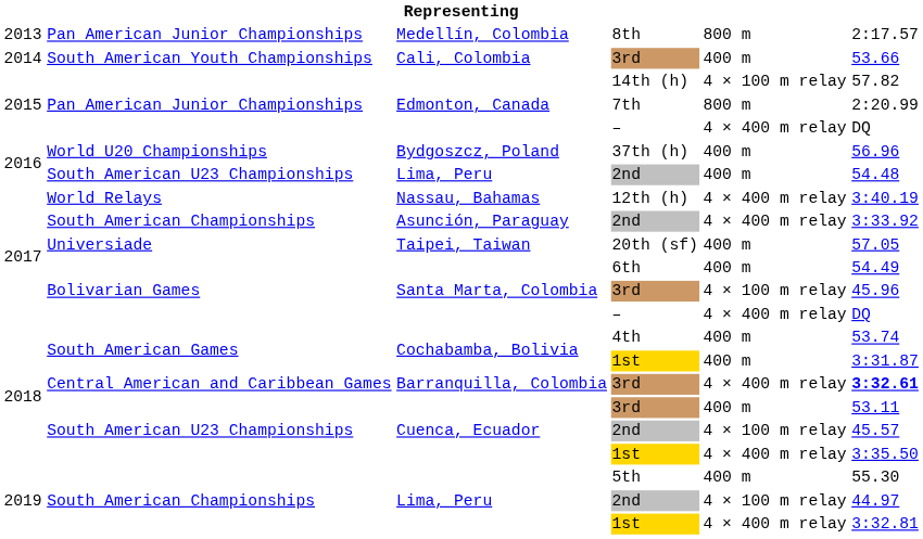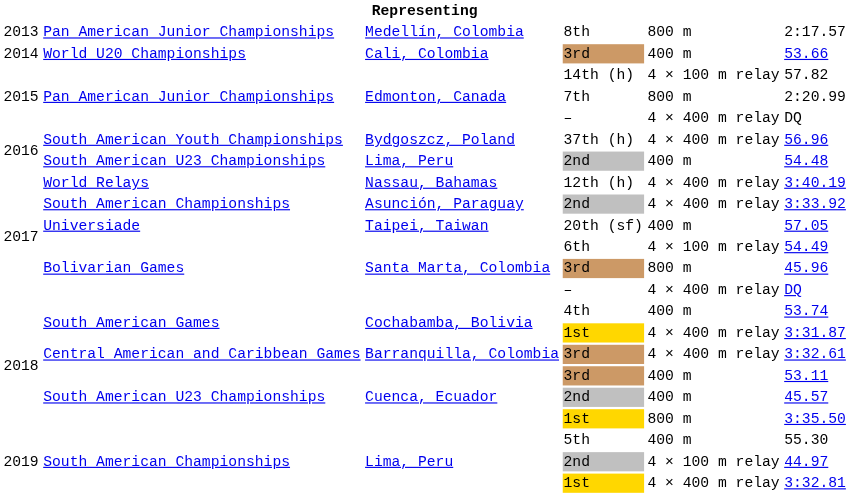 <table>
 <tr>
 <th colspan="6">Representing </th>
 </tr>
 <tr>
 <td>2013</td>
 <td><a href='#'>Pan American Junior Championships</a></td>
 <td><a href='#'>Medellín, Colombia</a></td>
 <td>8th</td>
 <td>800 m</td>
 <td>2:17.57</td>
 </tr>
 <tr>
 <td>2014</td>
-<td><a href='#'>South American Youth Championships</a></td>
+<td><a href='#'>World U20 Championships</a></td>
 <td><a href='#'>Cali, Colombia</a></td>
 <td bgcolor=cc9966>3rd</td>
 <td>400 m</td>
 <td><a href='#'>53.66</a></td>
 </tr>
 <tr>
 <td rowspan=3>2015</td>
 <td rowspan=3><a href='#'>Pan American Junior Championships</a></td>
 <td rowspan=3><a href='#'>Edmonton, Canada</a></td>
 <td>14th (h)</td>
 <td>4 × 100 m relay</td>
 <td>57.82</td>
 </tr>
 <tr>
 <td>7th</td>
 <td>800 m</td>
 <td>2:20.99</td>
 </tr>
 <tr>
 <td>–</td>
 <td>4 × 400 m relay</td>
 <td>DQ</td>
 </tr>
 <tr>
 <td rowspan=2>2016</td>
-<td><a href='#'>World U20 Championships</a></td>
+<td><a href='#'>South American Youth Championships</a></td>
 <td><a href='#'>Bydgoszcz, Poland</a></td>
 <td>37th (h)</td>
-<td>400 m</td>
+<td>4 × 400 m relay</td>
 <td><a href='#'>56.96</a></td>
 </tr>
 <tr>
 <td><a href='#'>South American U23 Championships</a></td>
 <td><a href='#'>Lima, Peru</a></td>
 <td bgcolor=silver>2nd</td>
 <td>400 m</td>
 <td><a href='#'>54.48</a></td>
 </tr>
 <tr>
 <td rowspan=6>2017</td>
 <td><a href='#'>World Relays</a></td>
 <td><a href='#'>Nassau, Bahamas</a></td>
 <td>12th (h)</td>
 <td>4 × 400 m relay</td>
 <td><a href='#'>3:40.19</a></td>
 </tr>
 <tr>
 <td><a href='#'>South American Championships</a></td>
 <td><a href='#'>Asunción, Paraguay</a></td>
 <td bgcolor=silver>2nd</td>
 <td>4 × 400 m relay</td>
 <td><a href='#'>3:33.92</a></td>
 </tr>
 <tr>
 <td><a href='#'>Universiade</a></td>
 <td><a href='#'>Taipei, Taiwan</a></td>
 <td>20th (sf)</td>
 <td>400 m</td>
 <td><a href='#'>57.05</a></td>
 </tr>
 <tr>
 <td rowspan=3><a href='#'>Bolivarian Games</a></td>
 <td rowspan=3><a href='#'>Santa Marta, Colombia</a></td>
 <td>6th</td>
-<td>400 m</td>
+<td>4 × 100 m relay</td>
 <td><a href='#'>54.49</a></td>
 </tr>
 <tr>
 <td bgcolor=cc9966>3rd</td>
-<td>4 × 100 m relay</td>
+<td>800 m</td>
 <td><a href='#'>45.96</a></td>
 </tr>
 <tr>
 <td>–</td>
 <td>4 × 400 m relay</td>
 <td><a href='#'>DQ</a></td>
 </tr>
 <tr>
 <td rowspan=6>2018</td>
 <td rowspan=2><a href='#'>South American Games</a></td>
 <td rowspan=2><a href='#'>Cochabamba, Bolivia</a></td>
 <td>4th</td>
 <td>400 m</td>
 <td><a href='#'>53.74</a></td>
 </tr>
 <tr>
 <td bgcolor=gold>1st</td>
-<td>400 m</td>
+<td>4 × 400 m relay</td>
 <td><a href='#'>3:31.87</a></td>
 </tr>
 <tr>
 <td><a href='#'>Central American and Caribbean Games</a></td>
 <td><a href='#'>Barranquilla, Colombia</a></td>
 <td bgcolor=cc9966>3rd</td>
 <td>4 × 400 m relay</td>
-<td><strong><a href='#'>3:32.61</a></strong></td>
+<td><a href='#'>3:32.61</a></td>
 </tr>
 <tr>
 <td rowspan=3><a href='#'>South American U23 Championships</a></td>
 <td rowspan=3><a href='#'>Cuenca, Ecuador</a></td>
 <td bgcolor=cc9966>3rd</td>
 <td>400 m</td>
 <td><a href='#'>53.11</a></td>
 </tr>
 <tr>
 <td bgcolor=silver>2nd</td>
-<td>4 × 100 m relay</td>
+<td>400 m</td>
 <td><a href='#'>45.57</a></td>
 </tr>
 <tr>
 <td bgcolor=gold>1st</td>
-<td>4 × 400 m relay</td>
+<td>800 m</td>
 <td><a href='#'>3:35.50</a></td>
 </tr>
 <tr>
 <td rowspan=3>2019</td>
 <td rowspan=3><a href='#'>South American Championships</a></td>
 <td rowspan=3><a href='#'>Lima, Peru</a></td>
 <td>5th</td>
 <td>400 m</td>
 <td>55.30</td>
 </tr>
 <tr>
 <td bgcolor=silver>2nd</td>
 <td>4 × 100 m relay</td>
 <td><a href='#'>44.97</a></td>
 </tr>
 <tr>
 <td bgcolor=gold>1st</td>
 <td>4 × 400 m relay</td>
 <td><a href='#'>3:32.81</a></td>
 </tr>
 </table>
